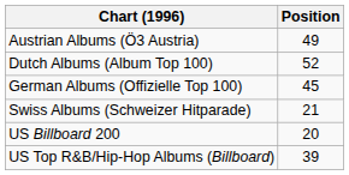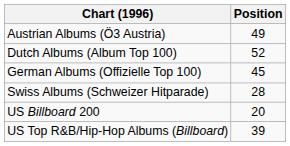 <table class="wikitable sortable">
 <tr>
 <th>Chart (1996)</th>
 <th>Position</th>
 </tr>
 <tr>
 <td>Austrian Albums (Ö3 Austria)</td>
 <td align="center">49</td>
 </tr>
 <tr>
 <td>Dutch Albums (Album Top 100)</td>
 <td align="center">52</td>
 </tr>
 <tr>
 <td>German Albums (Offizielle Top 100)</td>
 <td align="center">45</td>
 </tr>
 <tr>
 <td>Swiss Albums (Schweizer Hitparade)</td>
-<td align="center">21</td>
+<td align="center">28</td>
 </tr>
 <tr>
 <td>US <em>Billboard</em> 200</td>
 <td align="center">20</td>
 </tr>
 <tr>
 <td>US Top R&B/Hip-Hop Albums (<em>Billboard</em>)</td>
 <td align="center">39</td>
 </tr>
 </table>
